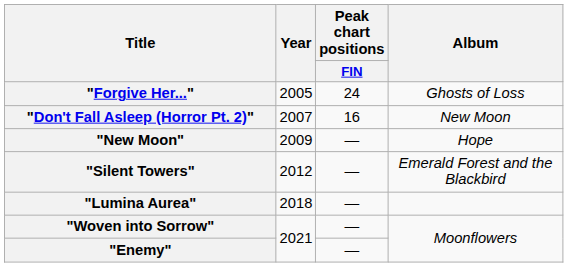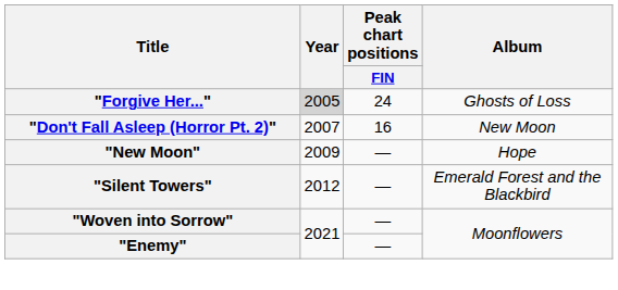 <table class="wikitable plainrowheaders" style="text-align:center;">
 <tr>
 <th scope="col" rowspan="2" style="width:18em;">Title</th>
 <th scope="col" rowspan="2">Year</th>
 <th scope="col" colspan="1">Peak chart positions</th>
 <th scope="col" rowspan="2">Album</th>
 </tr>
 <tr>
 <th scope="col" style="width:3em;font-size:90%;"><a href='#'>FIN</a><br></th>
 </tr>
 <tr>
 <th scope="row">"<a href='#'>Forgive Her...</a>"</th>
-<td>2005</td>
+<td style="background: lightgrey;">2005</td>
 <td>24</td>
 <td><em>Ghosts of Loss</em></td>
 </tr>
 <tr>
 <th scope="row">"<a href='#'>Don't Fall Asleep (Horror Pt. 2)</a>"</th>
 <td>2007</td>
 <td>16</td>
 <td><em>New Moon</em></td>
 </tr>
 <tr>
 <th scope="row">"New Moon"</th>
 <td>2009</td>
 <td>—</td>
 <td><em>Hope</em></td>
 </tr>
 <tr>
 <th scope="row">"Silent Towers"</th>
 <td>2012</td>
 <td>—</td>
 <td><em>Emerald Forest and the Blackbird</em></td>
 </tr>
 <tr>
-<th scope="row">"Lumina Aurea"</th>
-<td>2018</td>
-<td>—</td>
-<td></td>
-</tr>
-<tr>
 <th scope="row">"Woven into Sorrow"</th>
 <td rowspan="2">2021</td>
 <td>—</td>
 <td rowspan="2"><em>Moonflowers</em></td>
 </tr>
 <tr>
 <th scope="row">"Enemy"</th>
 <td>—</td>
 </tr>
 </table>
